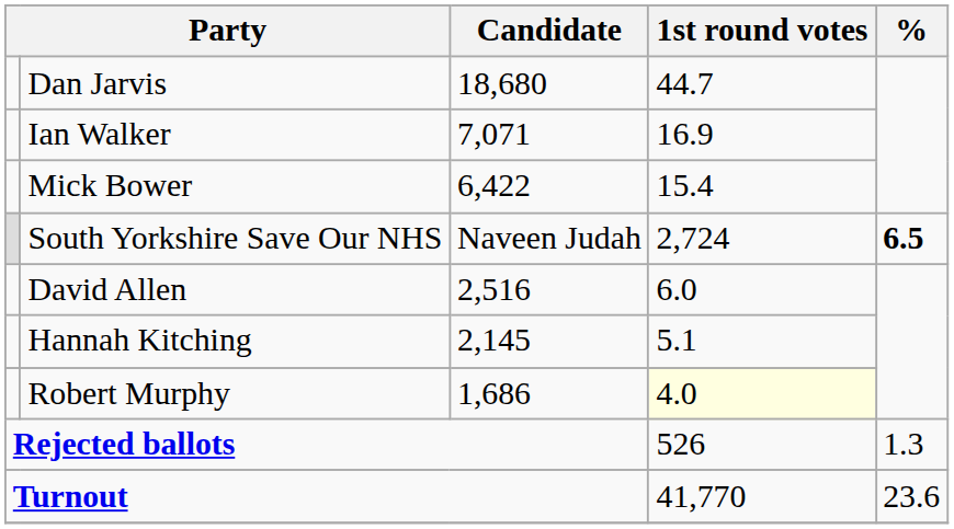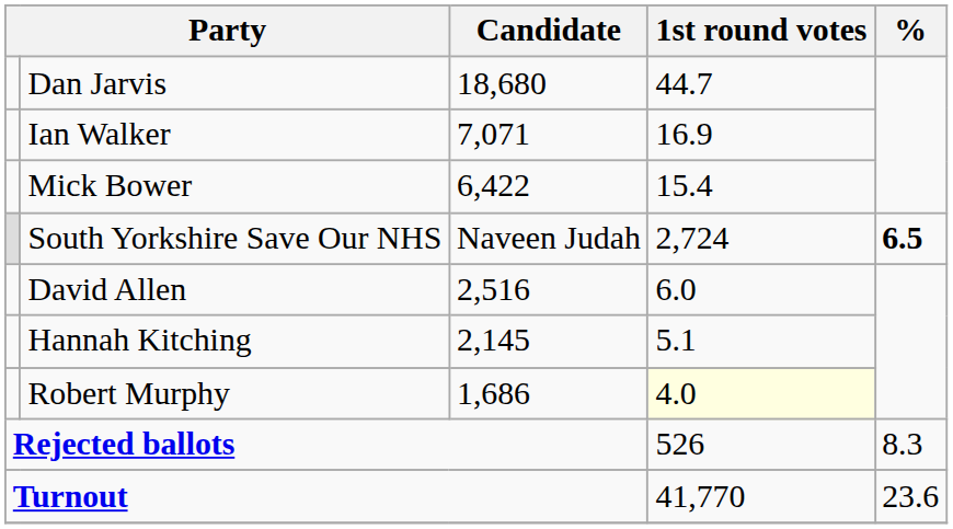 <table class="wikitable">
 <tr>
 <th colspan=2>Party</th>
 <th scope="col">Candidate</th>
 <th scope="col">1st round votes</th>
 <th scope="col">%</th>
 </tr>
 <tr>
 <td></td>
 <td>Dan Jarvis</td>
 <td>18,680</td>
 <td>44.7</td>
 </tr>
 <tr>
 <td></td>
 <td>Ian Walker</td>
 <td>7,071</td>
 <td>16.9</td>
 </tr>
 <tr>
 <td></td>
 <td>Mick Bower</td>
 <td>6,422</td>
 <td>15.4</td>
 </tr>
 <tr>
 <td bgcolor="#DDDDDD"></td>
 <td>South Yorkshire Save Our NHS</td>
 <td>Naveen Judah</td>
 <td>2,724</td>
 <td><strong>6.5</strong></td>
 </tr>
 <tr>
 <td></td>
 <td>David Allen</td>
 <td>2,516</td>
 <td>6.0</td>
 </tr>
 <tr>
 <td></td>
 <td>Hannah Kitching</td>
 <td>2,145</td>
 <td>5.1</td>
 </tr>
 <tr>
 <td></td>
 <td>Robert Murphy</td>
 <td>1,686</td>
 <td style="background: lightyellow;">4.0</td>
 </tr>
 <tr>
 <td colspan="3"><strong><a href='#'>Rejected ballots</a></strong></td>
 <td>526</td>
-<td>1.3</td>
+<td>8.3</td>
 </tr>
 <tr>
 <td colspan="3"><strong><a href='#'>Turnout</a></strong></td>
 <td>41,770</td>
 <td>23.6</td>
 </tr>
 <tr>
 </tr>
 </table>
